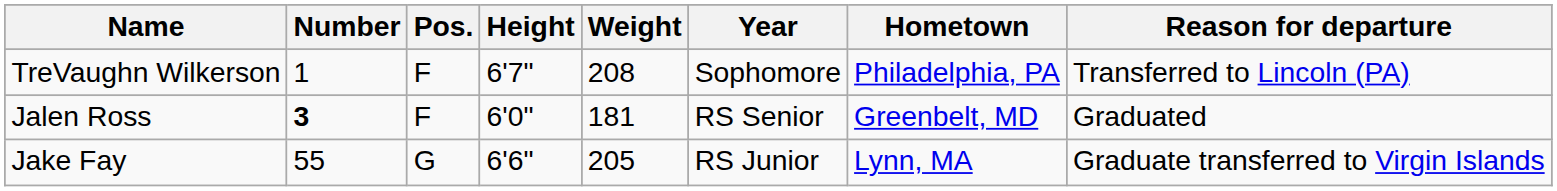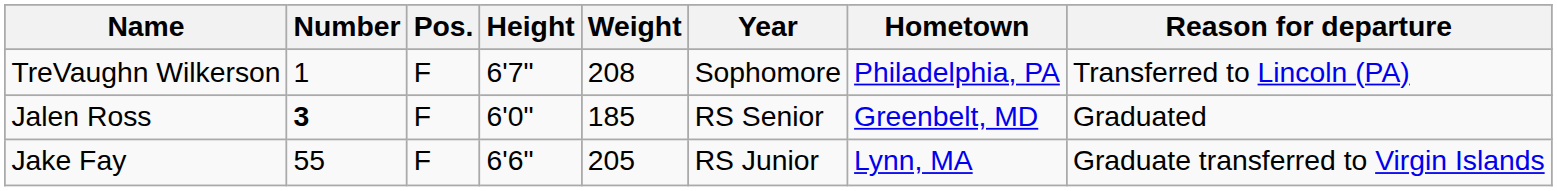 <table class="wikitable sortable" border="1">
 <tr>
 <th>Name</th>
 <th>Number</th>
 <th>Pos.</th>
 <th>Height</th>
 <th>Weight</th>
 <th>Year</th>
 <th>Hometown</th>
 <th class="unsortable">Reason for departure</th>
 </tr>
 <tr>
 <td>TreVaughn Wilkerson</td>
 <td>1</td>
 <td>F</td>
 <td>6'7"</td>
 <td>208</td>
 <td>Sophomore</td>
 <td><a href='#'>Philadelphia, PA</a></td>
 <td>Transferred to <a href='#'>Lincoln (PA)</a></td>
 </tr>
 <tr>
 <td>Jalen Ross</td>
 <td><strong>3</strong></td>
 <td>F</td>
 <td>6'0"</td>
-<td>181</td>
+<td>185</td>
 <td>RS Senior</td>
 <td><a href='#'>Greenbelt, MD</a></td>
 <td>Graduated</td>
 </tr>
 <tr>
 <td>Jake Fay</td>
 <td>55</td>
-<td>G</td>
+<td>F</td>
 <td>6'6"</td>
 <td>205</td>
 <td>RS Junior</td>
 <td><a href='#'>Lynn, MA</a></td>
 <td>Graduate transferred to <a href='#'>Virgin Islands</a></td>
 </tr>
 </table>
